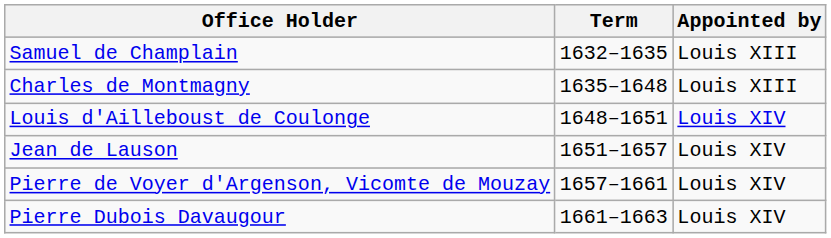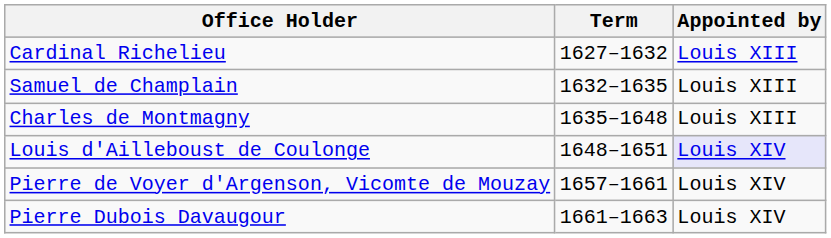 <table class="wikitable">
 <tr>
 <th>Office Holder</th>
 <th>Term</th>
 <th>Appointed by</th>
+</tr>
+<tr>
+<td><a href='#'>Cardinal Richelieu</a></td>
+<td>1627–1632</td>
+<td><a href='#'>Louis XIII</a></td>
 </tr>
 <tr>
 <td><a href='#'>Samuel de Champlain</a></td>
 <td>1632–1635</td>
 <td>Louis XIII</td>
 </tr>
 <tr>
 <td><a href='#'>Charles de Montmagny</a></td>
 <td>1635–1648</td>
 <td>Louis XIII</td>
 </tr>
 <tr>
 <td><a href='#'>Louis d'Ailleboust de Coulonge</a></td>
 <td>1648–1651</td>
-<td><a href='#'>Louis XIV</a></td>
-</tr>
-<tr>
-<td><a href='#'>Jean de Lauson</a></td>
-<td>1651–1657</td>
-<td>Louis XIV</td>
+<td style="background: lavender;"><a href='#'>Louis XIV</a></td>
 </tr>
 <tr>
 <td><a href='#'>Pierre de Voyer d'Argenson, Vicomte de Mouzay</a></td>
 <td>1657–1661</td>
 <td>Louis XIV</td>
 </tr>
 <tr>
 <td><a href='#'>Pierre Dubois Davaugour</a></td>
 <td>1661–1663</td>
 <td>Louis XIV</td>
 </tr>
 </table>
